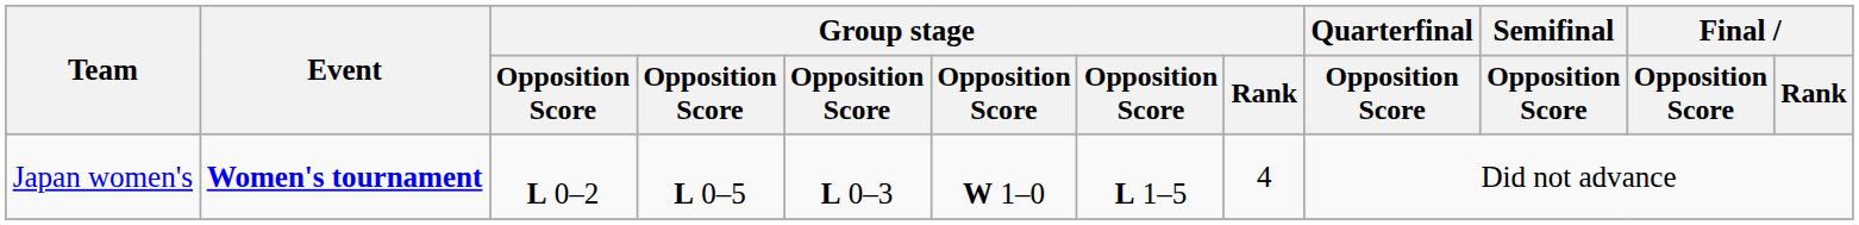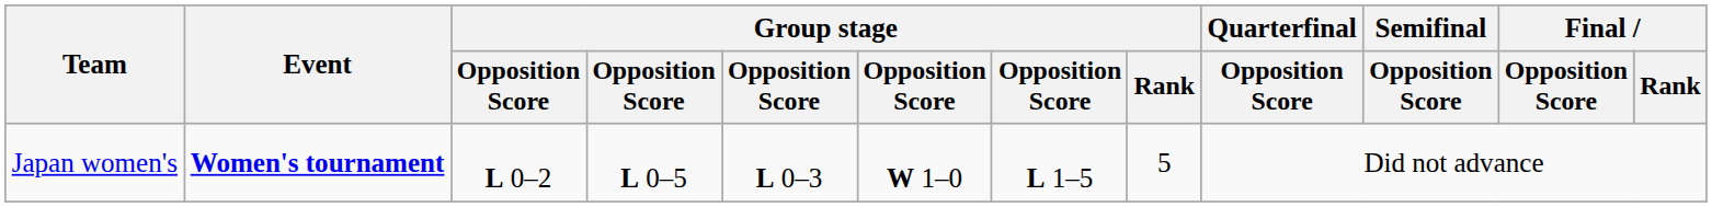 <table class=wikitable style=font-size:90%;text-align:center>
 <tr>
 <th rowspan=2>Team</th>
 <th rowspan=2>Event</th>
 <th colspan=6>Group stage</th>
 <th>Quarterfinal</th>
 <th>Semifinal</th>
 <th colspan=2>Final / </th>
 </tr>
 <tr style=font-size:95%>
 <th>Opposition<br>Score</th>
 <th>Opposition<br>Score</th>
 <th>Opposition<br>Score</th>
 <th>Opposition<br>Score</th>
 <th>Opposition<br>Score</th>
 <th>Rank</th>
 <th>Opposition<br>Score</th>
 <th>Opposition<br>Score</th>
 <th>Opposition<br>Score</th>
 <th>Rank</th>
 </tr>
 <tr>
 <td align=left><a href='#'>Japan women's</a></td>
 <td align=left><strong><a href='#'>Women's tournament</a></strong></td>
 <td><br><strong>L</strong> 0–2</td>
 <td><br><strong>L</strong> 0–5</td>
 <td><br><strong>L</strong> 0–3</td>
 <td><br><strong>W</strong> 1–0</td>
 <td><br><strong>L</strong> 1–5</td>
-<td>4</td>
+<td>5</td>
 <td colspan="4">Did not advance</td>
 </tr>
 </table>
